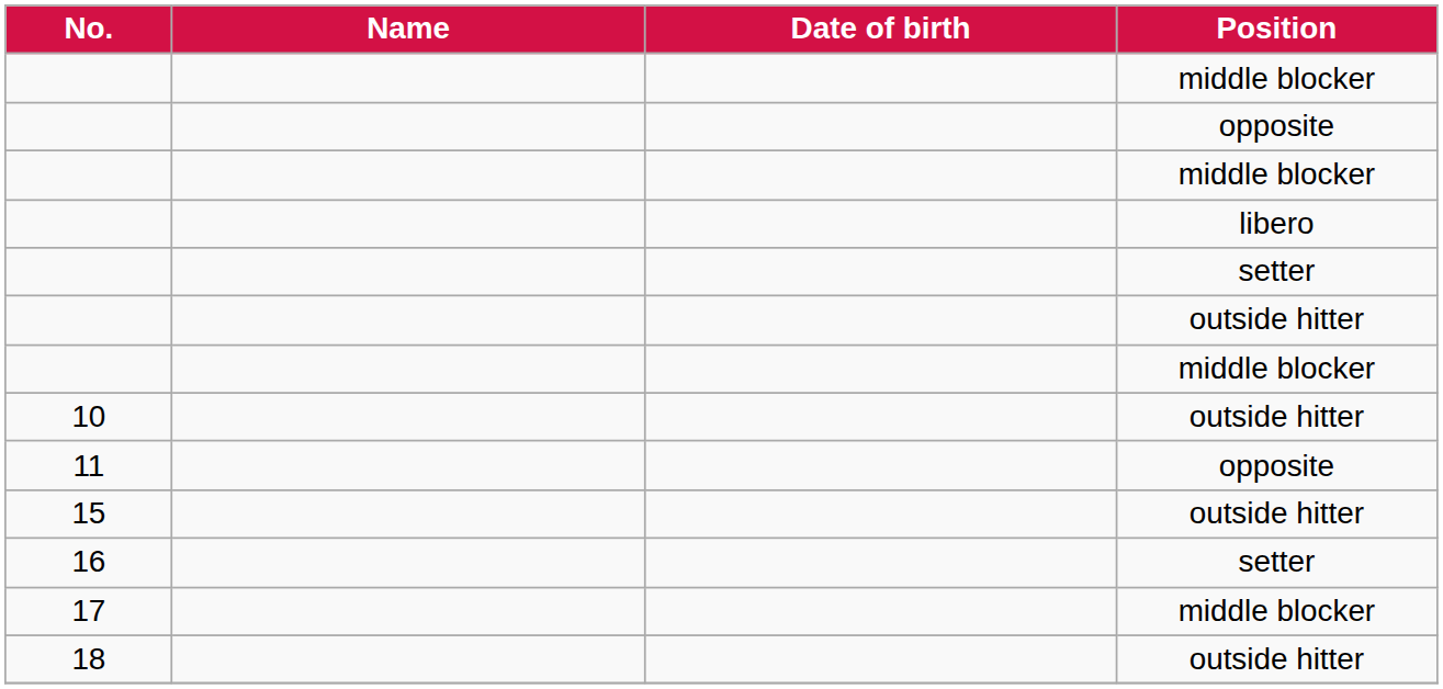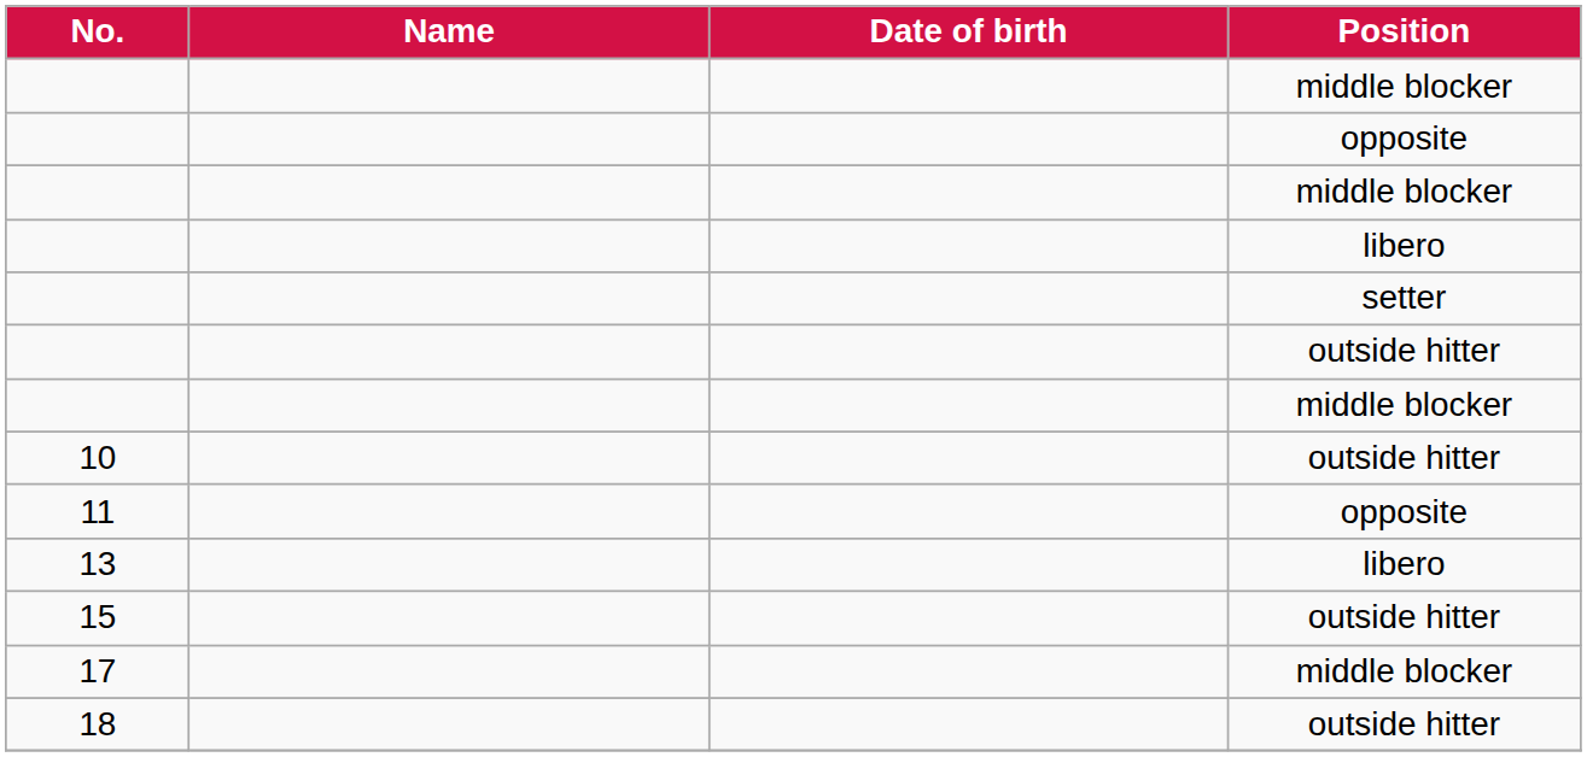 <table class="wikitable sortable" style="font-size:100%; text-align:center;">
 <tr>
 <th style="width:5em; color:#FFFFFF; background-color:#D31145">No.</th>
 <th style="width:15em; color:#FFFFFF; background-color:#D31145">Name</th>
 <th style="width:15em; color:#FFFFFF; background-color:#D31145">Date of birth</th>
 <th style="width:10em; color:#FFFFFF; background-color:#D31145">Position</th>
 </tr>
 <tr>
 <td></td>
 <td align=left> </td>
 <td align=right></td>
 <td>middle blocker</td>
 </tr>
 <tr>
 <td></td>
 <td align=left> </td>
 <td align=right></td>
 <td>opposite</td>
 </tr>
 <tr>
 <td></td>
 <td align=left> </td>
 <td align=right></td>
 <td>middle blocker</td>
 </tr>
 <tr>
 <td></td>
 <td align=left> </td>
 <td align=right></td>
 <td>libero</td>
 </tr>
 <tr>
 <td></td>
 <td align=left> </td>
 <td align=right></td>
 <td>setter</td>
 </tr>
 <tr>
 <td></td>
 <td align=left> </td>
 <td align=right></td>
 <td>outside hitter</td>
 </tr>
 <tr>
 <td></td>
 <td align=left> </td>
 <td align=right></td>
 <td>middle blocker</td>
 </tr>
 <tr>
 <td>10</td>
 <td align=left> </td>
 <td align=right></td>
 <td>outside hitter</td>
 </tr>
 <tr>
 <td>11</td>
 <td align=left> </td>
 <td align=right></td>
 <td>opposite</td>
 </tr>
 <tr>
+<td>13</td>
+<td align=left> </td>
+<td align=right></td>
+<td>libero</td>
+</tr>
+<tr>
 <td>15</td>
 <td align=left> </td>
 <td align=right></td>
 <td>outside hitter</td>
-</tr>
-<tr>
-<td>16</td>
-<td align=left> </td>
-<td align=right></td>
-<td>setter</td>
 </tr>
 <tr>
 <td>17</td>
 <td align=left> </td>
 <td align=right></td>
 <td>middle blocker</td>
 </tr>
 <tr>
 <td>18</td>
 <td align=left> </td>
 <td align=right></td>
 <td>outside hitter</td>
 </tr>
 <tr>
 </tr>
 </table>
